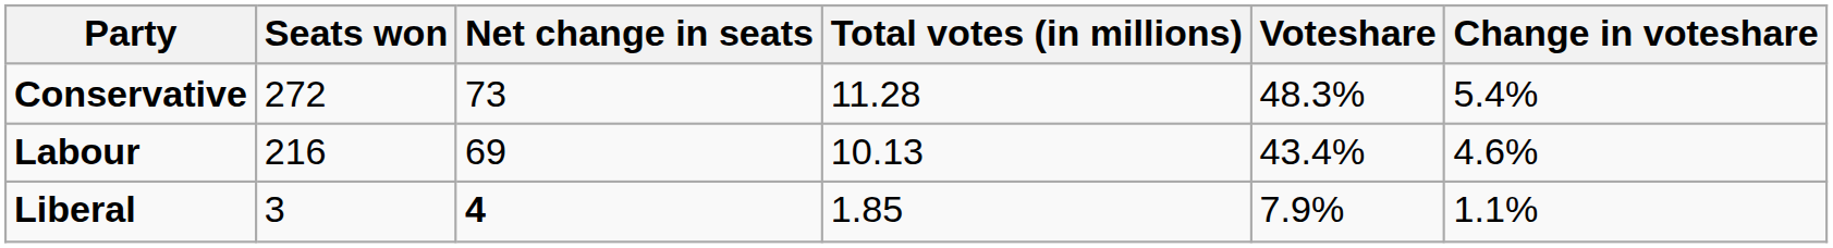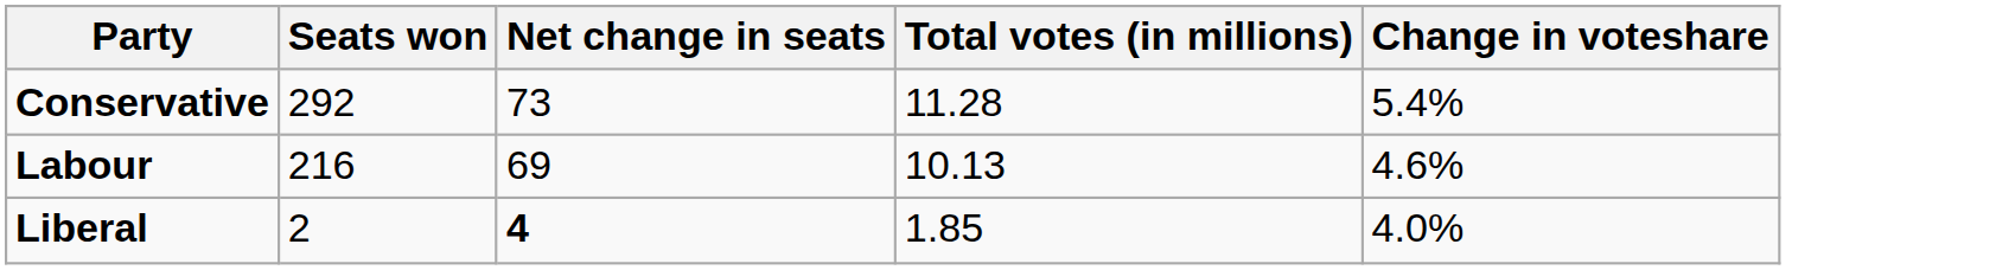 <table class="wikitable">
 <tr>
 <th>Party</th>
 <th>Seats won</th>
 <th>Net change in seats</th>
 <th>Total votes (in millions)</th>
-<th>Voteshare</th>
 <th>Change in voteshare</th>
 </tr>
 <tr>
 <td><strong>Conservative</strong></td>
-<td>272</td>
+<td>292</td>
 <td>73</td>
 <td>11.28</td>
-<td>48.3%</td>
 <td>5.4%</td>
 </tr>
 <tr>
 <td><strong>Labour</strong></td>
 <td>216</td>
 <td>69</td>
 <td>10.13</td>
-<td>43.4%</td>
 <td>4.6%</td>
 </tr>
 <tr>
 <td><strong>Liberal</strong></td>
-<td>3</td>
+<td>2</td>
 <td><strong>4</strong></td>
 <td>1.85</td>
-<td>7.9%</td>
-<td>1.1%</td>
+<td>4.0%</td>
 </tr>
 </table>
